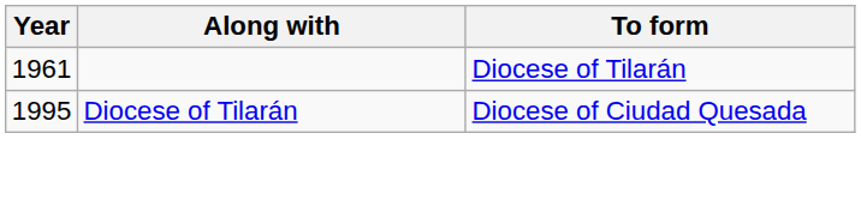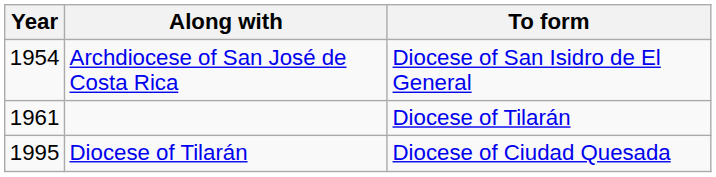 <table class="wikitable">
 <tr>
 <th>Year</th>
 <th width="225">Along with</th>
 <th width="225">To form</th>
+</tr>
+<tr valign="top">
+<td>1954</td>
+<td><a href='#'>Archdiocese of San José de Costa Rica</a></td>
+<td><a href='#'>Diocese of San Isidro de El General</a></td>
 </tr>
 <tr valign=top>
 <td>1961</td>
 <td></td>
 <td><a href='#'>Diocese of Tilarán</a></td>
 </tr>
 <tr valign=top>
 <td>1995</td>
 <td><a href='#'>Diocese of Tilarán</a></td>
 <td><a href='#'>Diocese of Ciudad Quesada</a></td>
 </tr>
 </table>
